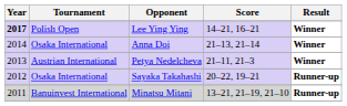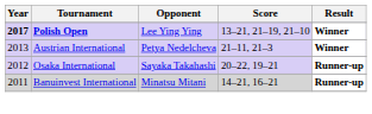 <table class="sortable wikitable" style="font-size: 90%;">
 <tr>
 <th>Year</th>
 <th>Tournament</th>
 <th>Opponent</th>
 <th>Score</th>
 <th>Result</th>
 </tr>
 <tr>
 </tr>
 <tr style="background:#D8CEF6">
 <td align="center"><strong>2017</strong></td>
-<td align="left"><a href='#'>Polish Open</a></td>
+<td align="left"><strong><a href='#'>Polish Open</a></strong></td>
 <td align="left"> <a href='#'>Lee Ying Ying</a></td>
-<td align="left">14–21, 16–21</td>
+<td align="left">13–21, 21–19, 21–10</td>
 <td style="text-align:left; background:white"> <strong>Winner</strong></td>
 </tr>
 <tr>
-</tr>
-<tr style="background:#D8CEF6">
-<td align="center">2014</td>
-<td align="left"><a href='#'>Osaka International</a></td>
-<td align="left"> <a href='#'>Anna Doi</a></td>
-<td align="left">21–13, 21–14</td>
-<td style="text-align:left; background:white"> <strong>Winner</strong></td>
 </tr>
 <tr>
 </tr>
 <tr style="background:#D8CEF6">
 <td align="center">2013</td>
 <td align="left"><a href='#'>Austrian International</a></td>
 <td align="left"> <a href='#'>Petya Nedelcheva</a></td>
 <td align="left">21–11, 21–3</td>
 <td style="text-align:left; background:white"> <strong>Winner</strong></td>
 </tr>
 <tr>
 </tr>
 <tr style="background:#D8CEF6">
 <td align="center">2012</td>
 <td align="left"><a href='#'>Osaka International</a></td>
 <td align="left"> <a href='#'>Sayaka Takahashi</a></td>
 <td align="left">20–22, 19–21</td>
 <td style="text-align:left; background:white"> <strong>Runner-up</strong></td>
 </tr>
 <tr>
 </tr>
 <tr style="background:#D5D5D5">
 <td align="center">2011</td>
 <td align="left"><a href='#'>Banuinvest International</a></td>
 <td align="left"> <a href='#'>Minatsu Mitani</a></td>
-<td align="left">13–21, 21–19, 21–10</td>
+<td align="left">14–21, 16–21</td>
 <td style="text-align:left; background:white"> <strong>Runner-up</strong></td>
 </tr>
 <tr>
 </tr>
 </table>
